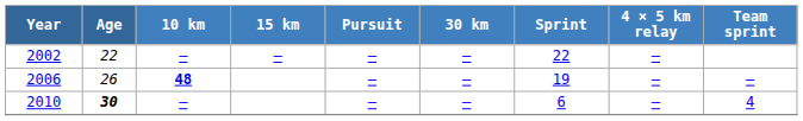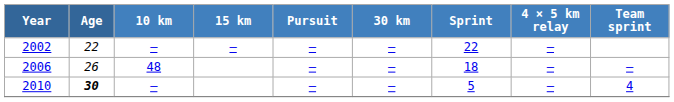 <table class="wikitable" style="font-size:95%; text-align:center; border:grey solid 1px; border-collapse:collapse; background:#ffffff;">
 <tr>
 <th style="background-color:#369; color:white; width:60px;"> Year </th>
 <th style="background-color:#369; color:white; width:40px;"> Age </th>
 <th style="background-color:#4180be; color:white; width:75px;"> 10 km </th>
 <th style="background-color:#4180be; color:white; width:75px;"> 15 km </th>
 <th style="background-color:#4180be; color:white; width:75px;"> Pursuit </th>
 <th style="background-color:#4180be; color:white; width:75px;"> 30 km </th>
 <th style="background-color:#4180be; color:white; width:75px;"> Sprint </th>
 <th style="background-color:#4180be; color:white; width:75px;"> 4 × 5 km <br> relay </th>
 <th style="background-color:#4180be; color:white; width:75px;"> Team <br> sprint </th>
 </tr>
 <tr>
 <td><a href='#'>2002</a></td>
 <td><em>22</em></td>
 <td><a href='#'>—</a></td>
 <td><a href='#'>—</a></td>
 <td><a href='#'>—</a></td>
 <td><a href='#'>—</a></td>
 <td><a href='#'>22</a></td>
 <td><a href='#'>—</a></td>
 <td></td>
 </tr>
 <tr>
 <td><a href='#'>2006</a></td>
 <td><em>26</em></td>
-<td><strong><a href='#'>48</a></strong></td>
+<td><a href='#'>48</a></td>
 <td></td>
 <td><a href='#'>—</a></td>
 <td><a href='#'>—</a></td>
-<td><a href='#'>19</a></td>
+<td><a href='#'>18</a></td>
 <td><a href='#'>—</a></td>
 <td><a href='#'>—</a></td>
 </tr>
 <tr>
 <td><a href='#'>2010</a></td>
 <td><strong><em>30</em></strong></td>
 <td><a href='#'>—</a></td>
 <td></td>
 <td><a href='#'>—</a></td>
 <td><a href='#'>—</a></td>
-<td><a href='#'>6</a></td>
+<td><a href='#'>5</a></td>
 <td><a href='#'>—</a></td>
 <td><a href='#'>4</a></td>
 </tr>
 <tr>
 </tr>
 </table>
